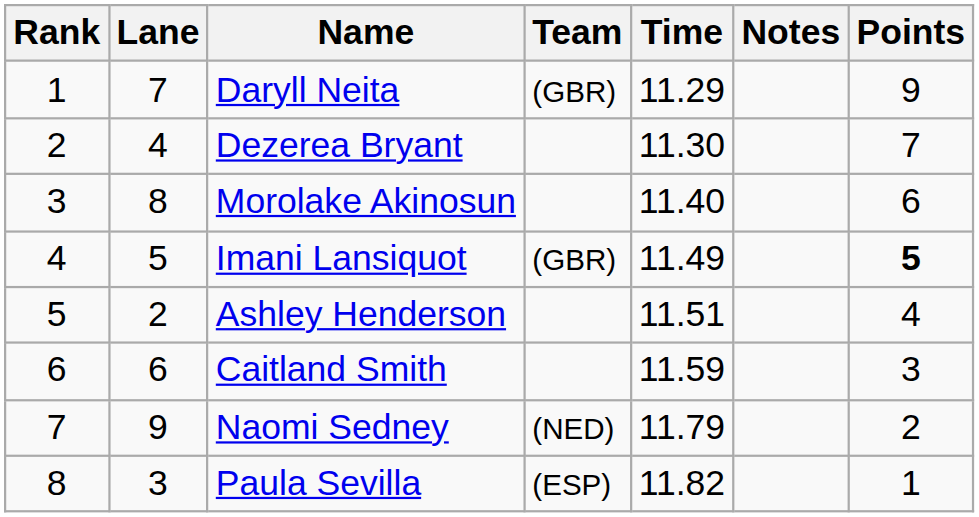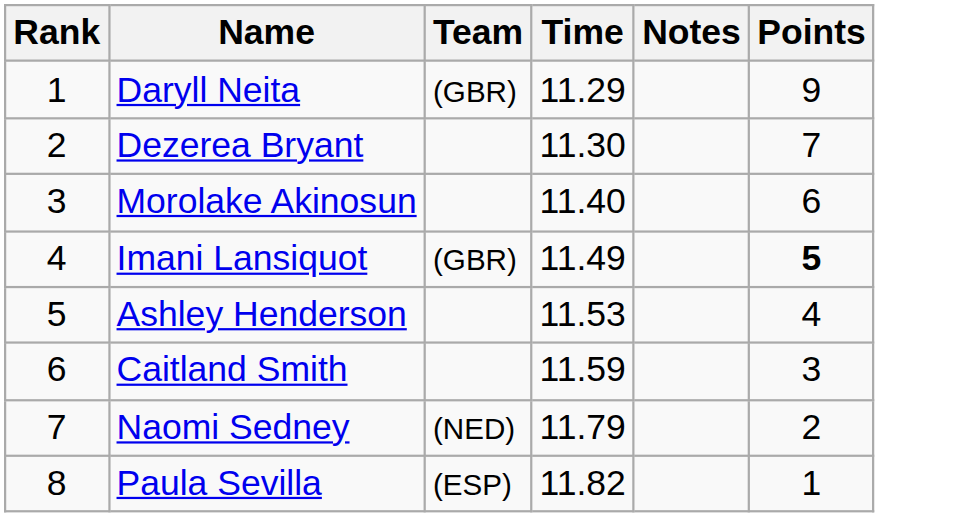 <table class="wikitable sortable" style="text-align:center">
 <tr>
 <th>Rank</th>
-<th>Lane</th>
 <th>Name</th>
 <th>Team</th>
 <th>Time</th>
 <th>Notes</th>
 <th>Points</th>
 </tr>
 <tr>
 <td>1</td>
-<td>7</td>
 <td align=left><a href='#'>Daryll Neita</a></td>
 <td align=left> <small>(GBR)</small></td>
 <td>11.29</td>
 <td></td>
 <td>9</td>
 </tr>
 <tr>
 <td>2</td>
-<td>4</td>
 <td align=left><a href='#'>Dezerea Bryant</a></td>
 <td align=left></td>
 <td>11.30</td>
 <td></td>
 <td>7</td>
 </tr>
 <tr>
 <td>3</td>
-<td>8</td>
 <td align=left><a href='#'>Morolake Akinosun</a></td>
 <td align=left></td>
 <td>11.40</td>
 <td></td>
 <td>6</td>
 </tr>
 <tr>
 <td>4</td>
-<td>5</td>
 <td align=left><a href='#'>Imani Lansiquot</a></td>
 <td align=left> <small>(GBR)</small></td>
 <td>11.49</td>
 <td></td>
 <td><strong>5</strong></td>
 </tr>
 <tr>
 <td>5</td>
-<td>2</td>
 <td align=left><a href='#'>Ashley Henderson</a></td>
 <td align=left></td>
-<td>11.51</td>
+<td>11.53</td>
 <td></td>
 <td>4</td>
 </tr>
 <tr>
-<td>6</td>
 <td>6</td>
 <td align=left><a href='#'>Caitland Smith</a></td>
 <td align=left></td>
 <td>11.59</td>
 <td></td>
 <td>3</td>
 </tr>
 <tr>
 <td>7</td>
-<td>9</td>
 <td align=left><a href='#'>Naomi Sedney</a></td>
 <td align=left> <small>(NED)</small></td>
 <td>11.79</td>
 <td></td>
 <td>2</td>
 </tr>
 <tr>
 <td>8</td>
-<td>3</td>
 <td align=left><a href='#'>Paula Sevilla</a></td>
 <td align=left> <small>(ESP)</small></td>
 <td>11.82</td>
 <td></td>
 <td>1</td>
 </tr>
 </table>
